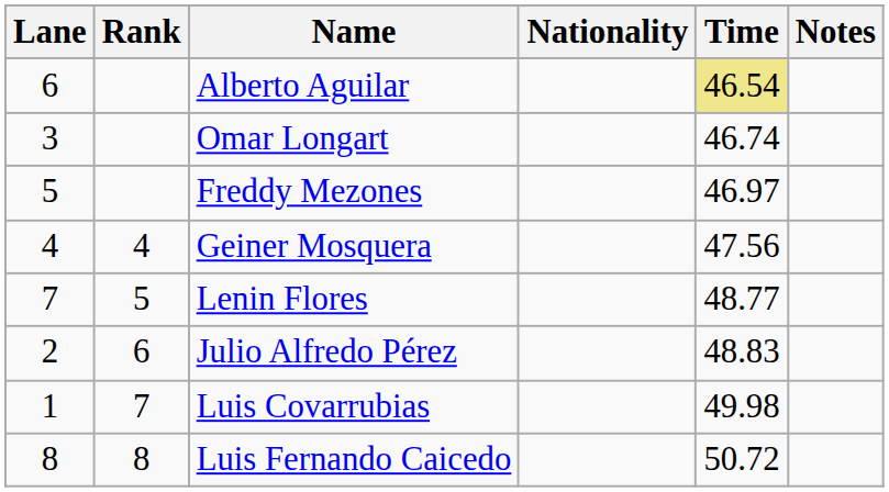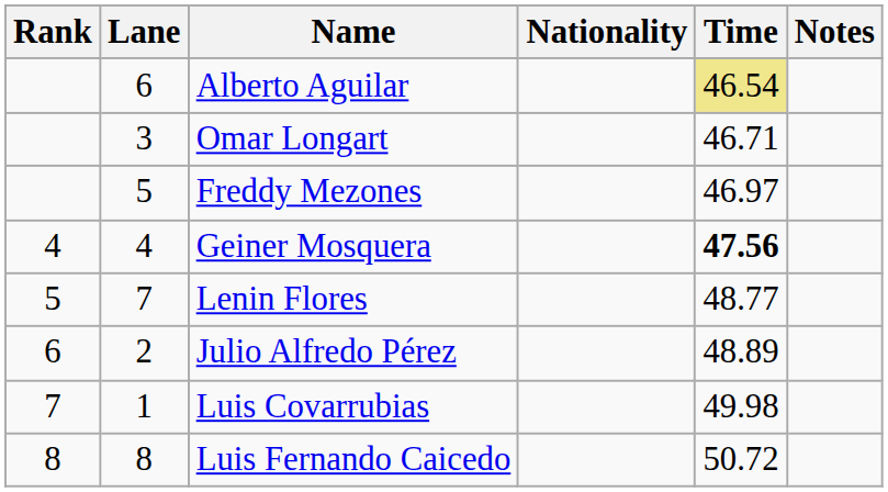 <table class="wikitable sortable" style="text-align:center">
 <tr>
+<th>Rank</th>
 <th>Lane</th>
-<th>Rank</th>
 <th>Name</th>
 <th>Nationality</th>
 <th>Time</th>
 <th>Notes</th>
 </tr>
 <tr>
+<td></td>
 <td>6</td>
-<td></td>
 <td align=left><a href='#'>Alberto Aguilar</a></td>
 <td align=left></td>
 <td style="background: khaki;">46.54</td>
 <td></td>
 </tr>
 <tr>
+<td></td>
 <td>3</td>
-<td></td>
 <td align=left><a href='#'>Omar Longart</a></td>
 <td align=left></td>
-<td>46.74</td>
+<td>46.71</td>
 <td></td>
 </tr>
 <tr>
+<td></td>
 <td>5</td>
-<td></td>
 <td align=left><a href='#'>Freddy Mezones</a></td>
 <td align=left></td>
 <td>46.97</td>
 <td></td>
 </tr>
 <tr>
 <td>4</td>
 <td>4</td>
 <td align=left><a href='#'>Geiner Mosquera</a></td>
 <td align=left></td>
-<td>47.56</td>
+<td><strong>47.56</strong></td>
 <td></td>
 </tr>
 <tr>
+<td>5</td>
 <td>7</td>
-<td>5</td>
 <td align=left><a href='#'>Lenin Flores</a></td>
 <td align=left></td>
 <td>48.77</td>
 <td></td>
 </tr>
 <tr>
+<td>6</td>
 <td>2</td>
-<td>6</td>
 <td align=left><a href='#'>Julio Alfredo Pérez</a></td>
 <td align=left></td>
-<td>48.83</td>
+<td>48.89</td>
 <td></td>
 </tr>
 <tr>
+<td>7</td>
 <td>1</td>
-<td>7</td>
 <td align=left><a href='#'>Luis Covarrubias</a></td>
 <td align=left></td>
 <td>49.98</td>
 <td></td>
 </tr>
 <tr>
 <td>8</td>
 <td>8</td>
 <td align=left><a href='#'>Luis Fernando Caicedo</a></td>
 <td align=left></td>
 <td>50.72</td>
 <td></td>
 </tr>
 </table>
